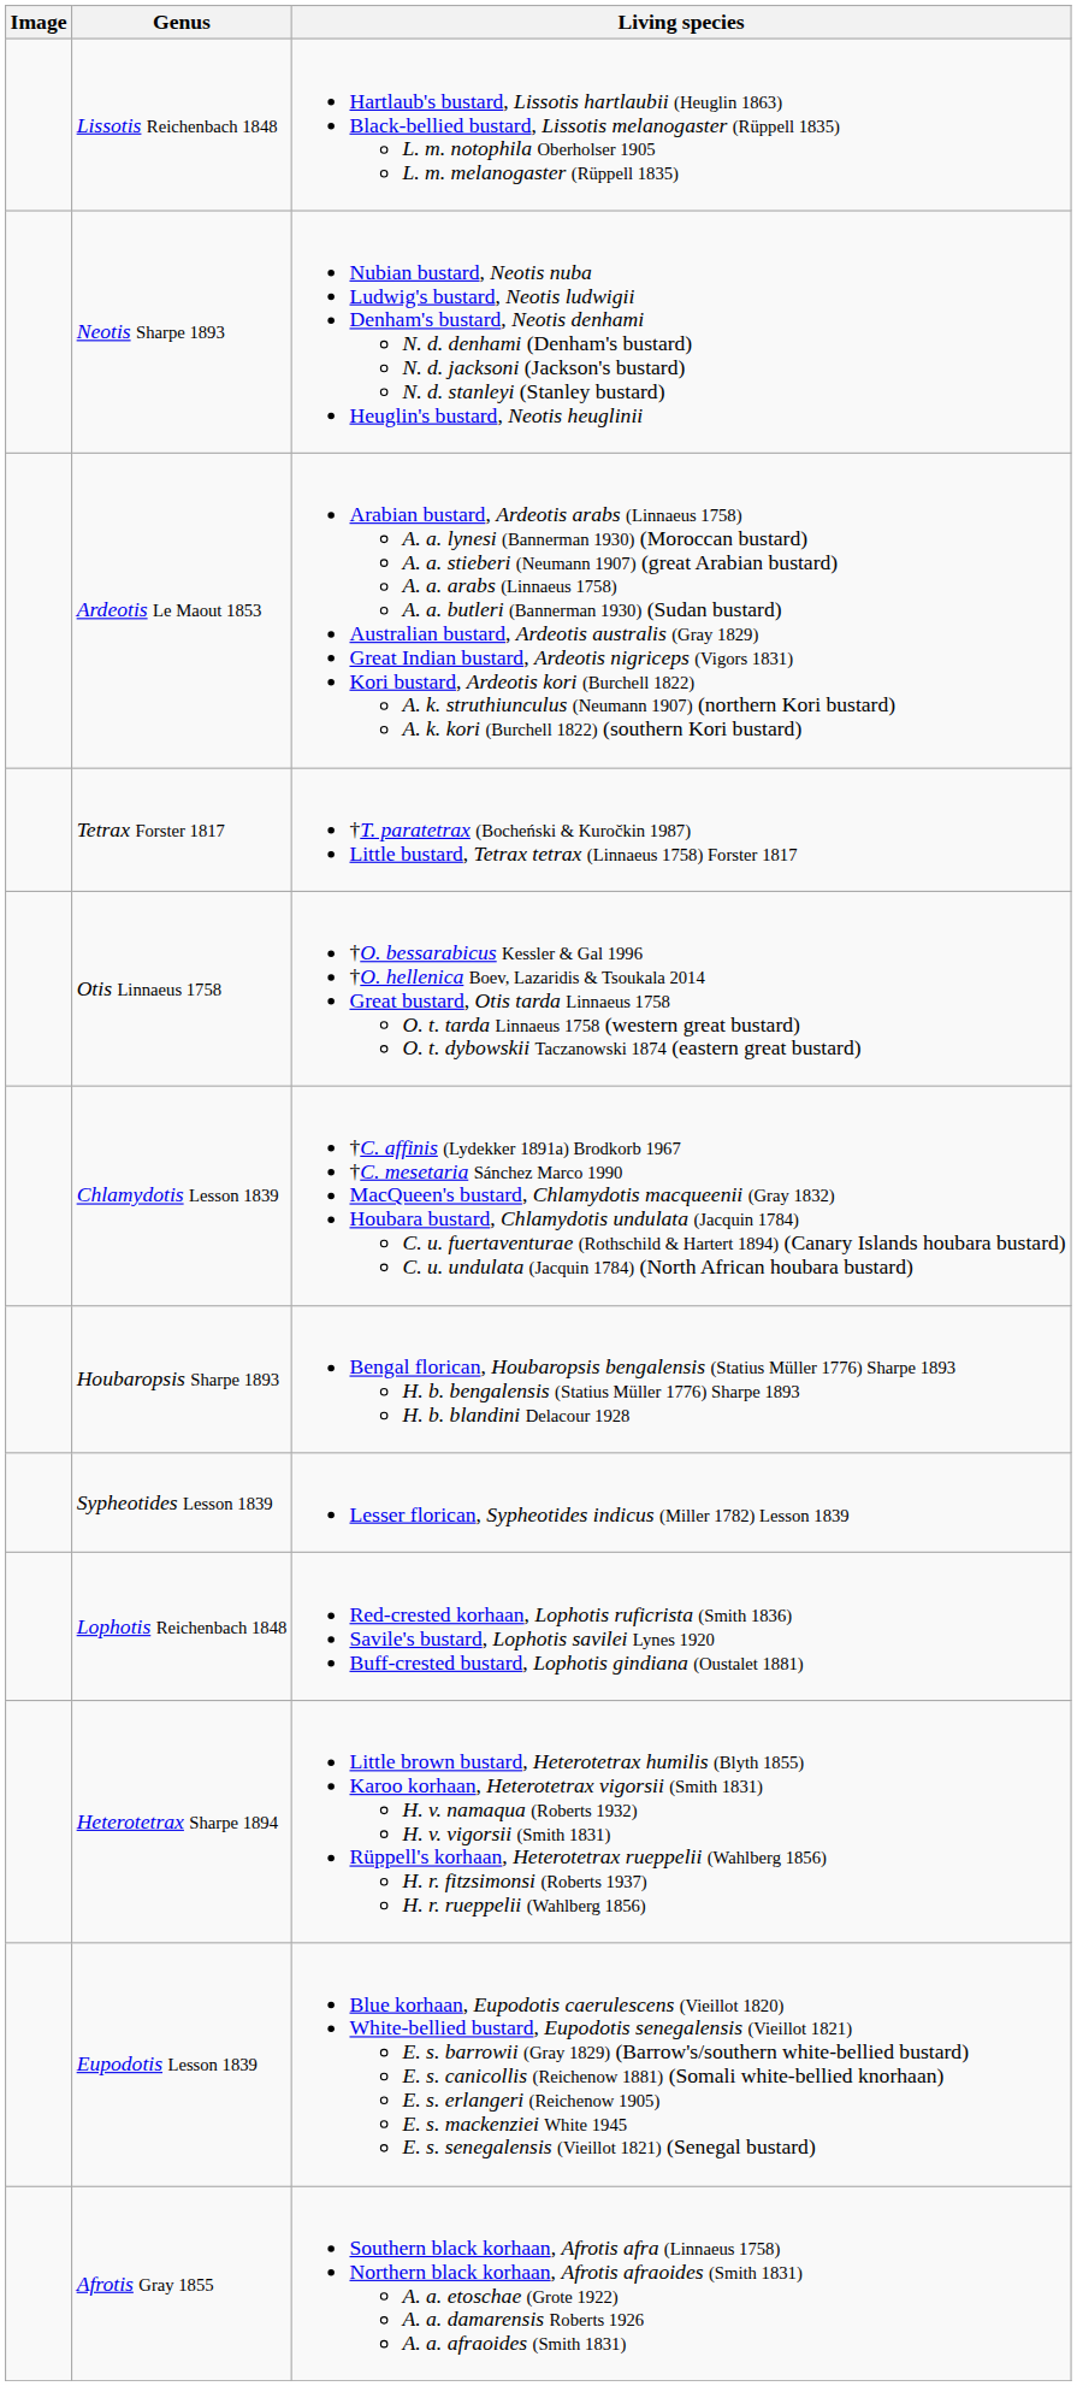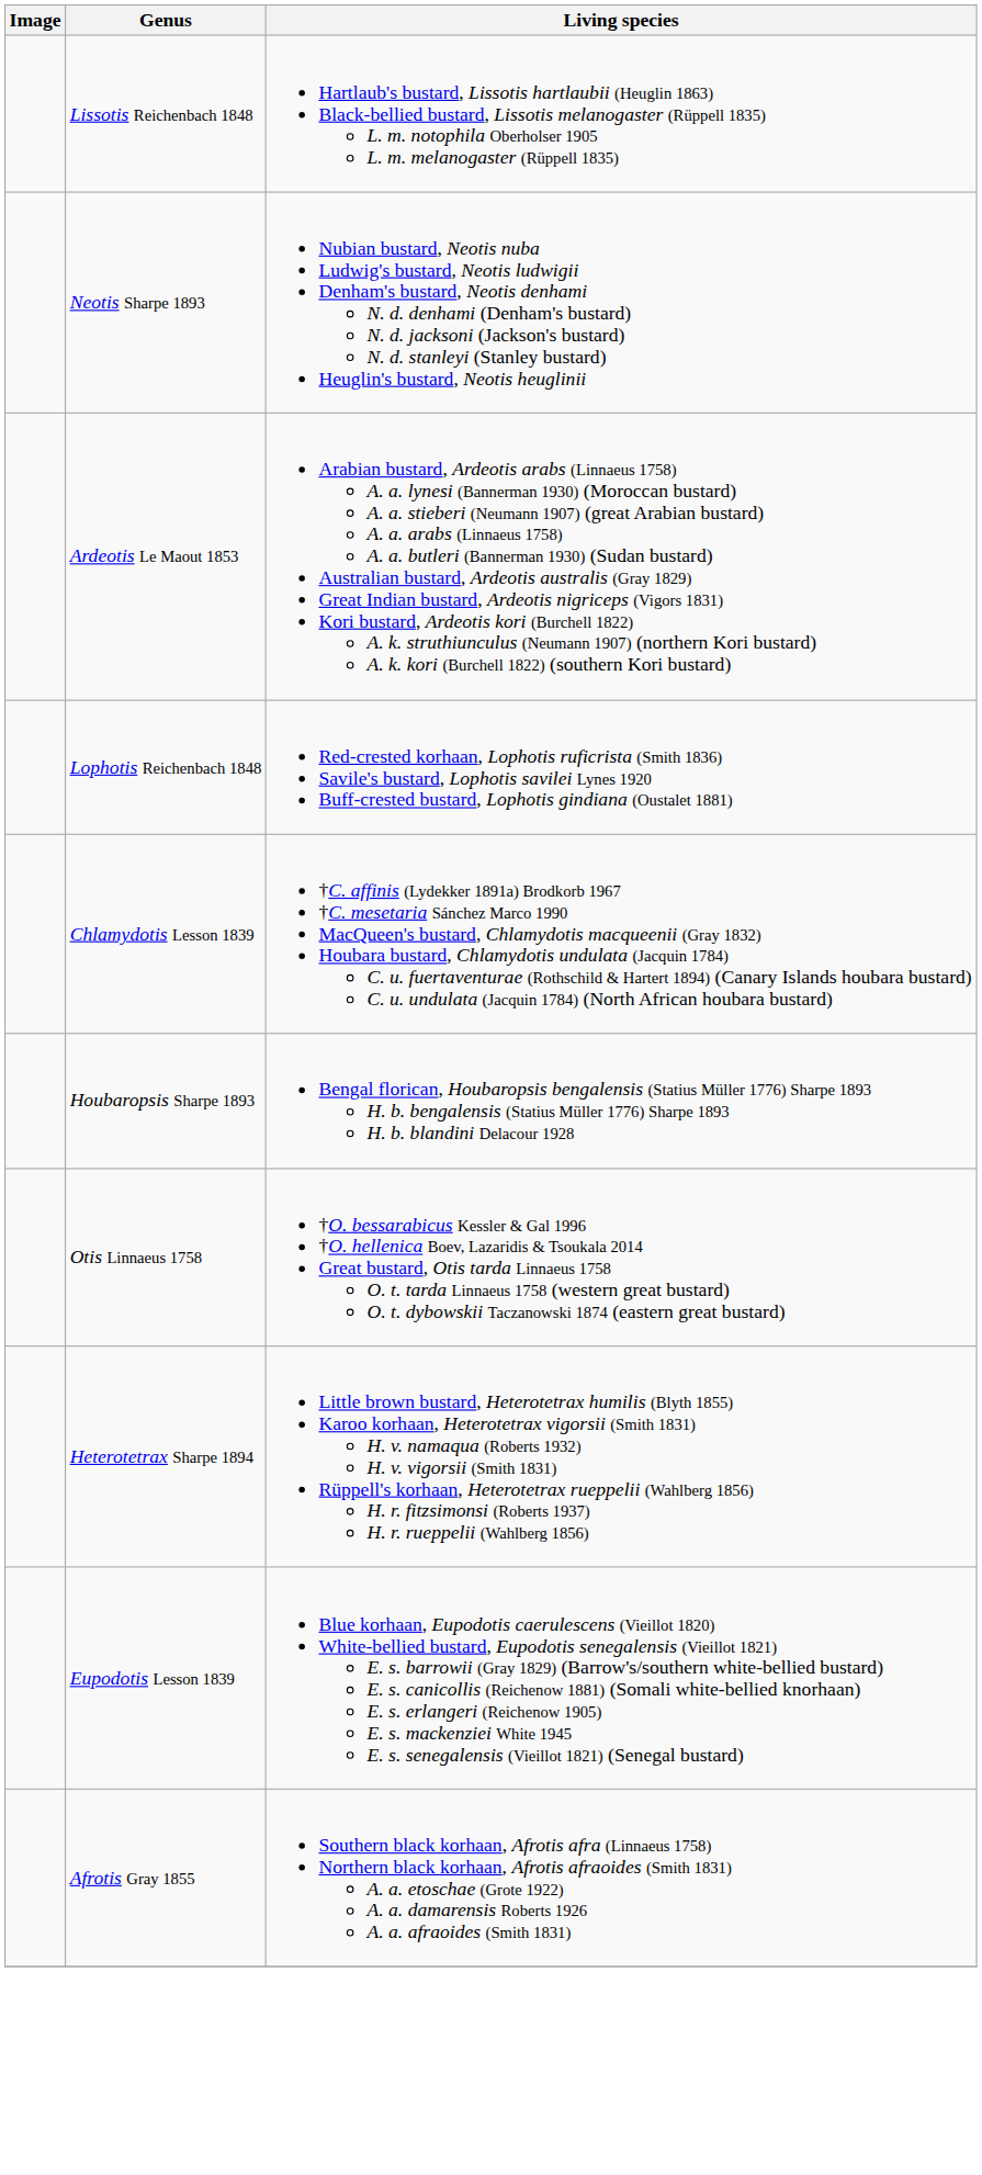 <table class="wikitable">
 <tr>
 <th>Image</th>
 <th>Genus</th>
 <th>Living species</th>
 </tr>
 <tr>
 <td></td>
 <td><em><a href='#'>Lissotis</a></em> <small>Reichenbach 1848</small></td>
 <td><br><ul><li><a href='#'>Hartlaub's bustard</a>, <em>Lissotis hartlaubii</em> <small>(Heuglin 1863)</small></li><li><a href='#'>Black-bellied bustard</a>, <em>Lissotis melanogaster</em> <small>(Rüppell 1835)</small><ul><li><em>L. m. notophila</em> <small>Oberholser 1905</small></li><li><em>L. m. melanogaster</em> <small>(Rüppell 1835)</small></li></ul></li></ul></td>
 </tr>
 <tr>
 <td></td>
 <td><em><a href='#'>Neotis</a></em> <small>Sharpe 1893</small></td>
 <td><br><ul><li><a href='#'>Nubian bustard</a>, <em>Neotis nuba</em></li><li><a href='#'>Ludwig's bustard</a>, <em>Neotis ludwigii</em></li><li><a href='#'>Denham's bustard</a>, <em>Neotis denhami</em><ul><li><em>N. d. denhami</em> (Denham's bustard)</li><li><em>N. d. jacksoni</em> (Jackson's bustard)</li><li><em>N. d. stanleyi</em> (Stanley bustard)</li></ul></li><li><a href='#'>Heuglin's bustard</a>, <em>Neotis heuglinii</em></li></ul></td>
 </tr>
 <tr>
 <td></td>
 <td><em><a href='#'>Ardeotis</a></em> <small>Le Maout 1853</small></td>
 <td><br><ul><li><a href='#'>Arabian bustard</a>, <em>Ardeotis arabs</em> <small>(Linnaeus 1758)</small><ul><li><em>A. a. lynesi</em> <small>(Bannerman 1930)</small> (Moroccan bustard)</li><li><em>A. a. stieberi</em> <small>(Neumann 1907)</small> (great Arabian bustard)</li><li><em>A. a. arabs</em> <small>(Linnaeus 1758)</small></li><li><em>A. a. butleri</em> <small>(Bannerman 1930)</small> (Sudan bustard)</li></ul></li><li><a href='#'>Australian bustard</a>, <em>Ardeotis australis</em> <small>(Gray 1829)</small></li><li><a href='#'>Great Indian bustard</a>, <em>Ardeotis nigriceps</em> <small>(Vigors 1831)</small></li><li><a href='#'>Kori bustard</a>, <em>Ardeotis kori</em> <small>(Burchell 1822)</small><ul><li><em>A. k. struthiunculus</em> <small>(Neumann 1907)</small> (northern Kori bustard)</li><li><em>A. k. kori</em> <small>(Burchell 1822)</small> (southern Kori bustard)</li></ul></li></ul></td>
 </tr>
 <tr>
 <td></td>
-<td><em>Tetrax</em> <small>Forster 1817</small></td>
-<td><br><ul><li>†<em><a href='#'>T. paratetrax</a></em> <small>(Bocheński & Kuročkin 1987)</small></li><li><a href='#'>Little bustard</a>, <em>Tetrax tetrax</em> <small>(Linnaeus 1758) Forster 1817</small></li></ul></td>
-</tr>
-<tr>
-<td></td>
-<td><em>Otis</em> <small>Linnaeus 1758</small></td>
-<td><br><ul><li>†<em><a href='#'>O. bessarabicus</a></em> <small>Kessler & Gal 1996</small></li><li>†<em><a href='#'>O. hellenica</a></em> <small>Boev, Lazaridis & Tsoukala 2014</small></li><li><a href='#'>Great bustard</a>, <em>Otis tarda</em> <small>Linnaeus 1758</small><ul><li><em>O. t. tarda</em> <small>Linnaeus 1758</small> (western great bustard)</li><li><em>O. t. dybowskii</em> <small>Taczanowski 1874</small> (eastern great bustard)</li></ul></li></ul></td>
+<td><em><a href='#'>Lophotis</a></em> <small>Reichenbach 1848</small></td>
+<td><br><ul><li><a href='#'>Red-crested korhaan</a>, <em>Lophotis ruficrista</em> <small>(Smith 1836)</small></li><li><a href='#'>Savile's bustard</a>, <em>Lophotis savilei</em> <small>Lynes 1920</small></li><li><a href='#'>Buff-crested bustard</a>, <em>Lophotis gindiana</em> <small>(Oustalet 1881)</small></li></ul></td>
 </tr>
 <tr>
 <td></td>
 <td><em><a href='#'>Chlamydotis</a></em> <small>Lesson 1839</small></td>
 <td><br><ul><li>†<em><a href='#'>C. affinis</a></em> <small>(Lydekker 1891a) Brodkorb 1967</small></li><li>†<em><a href='#'>C. mesetaria</a></em> <small>Sánchez Marco 1990</small></li><li><a href='#'>MacQueen's bustard</a>, <em>Chlamydotis macqueenii</em> <small>(Gray 1832)</small></li><li><a href='#'>Houbara bustard</a>, <em>Chlamydotis undulata</em> <small>(Jacquin 1784)</small><ul><li><em>C. u. fuertaventurae</em> <small>(Rothschild & Hartert 1894)</small> (Canary Islands houbara bustard)</li><li><em>C. u. undulata</em> <small>(Jacquin 1784)</small> (North African houbara bustard)</li></ul></li></ul></td>
 </tr>
 <tr>
 <td></td>
 <td><em>Houbaropsis</em> <small>Sharpe 1893</small></td>
 <td><br><ul><li><a href='#'>Bengal florican</a>, <em>Houbaropsis bengalensis</em> <small>(Statius Müller 1776) Sharpe 1893</small><ul><li><em>H. b. bengalensis</em> <small>(Statius Müller 1776) Sharpe 1893</small></li><li><em>H. b. blandini</em> <small>Delacour 1928</small></li></ul></li></ul></td>
 </tr>
 <tr>
 <td></td>
-<td><em>Sypheotides</em> <small>Lesson 1839</small></td>
-<td><br><ul><li><a href='#'>Lesser florican</a>, <em>Sypheotides indicus</em> <small>(Miller 1782) Lesson 1839</small></li></ul></td>
-</tr>
-<tr>
-<td></td>
-<td><em><a href='#'>Lophotis</a></em> <small>Reichenbach 1848</small></td>
-<td><br><ul><li><a href='#'>Red-crested korhaan</a>, <em>Lophotis ruficrista</em> <small>(Smith 1836)</small></li><li><a href='#'>Savile's bustard</a>, <em>Lophotis savilei</em> <small>Lynes 1920</small></li><li><a href='#'>Buff-crested bustard</a>, <em>Lophotis gindiana</em> <small>(Oustalet 1881)</small></li></ul></td>
+<td><em>Otis</em> <small>Linnaeus 1758</small></td>
+<td><br><ul><li>†<em><a href='#'>O. bessarabicus</a></em> <small>Kessler & Gal 1996</small></li><li>†<em><a href='#'>O. hellenica</a></em> <small>Boev, Lazaridis & Tsoukala 2014</small></li><li><a href='#'>Great bustard</a>, <em>Otis tarda</em> <small>Linnaeus 1758</small><ul><li><em>O. t. tarda</em> <small>Linnaeus 1758</small> (western great bustard)</li><li><em>O. t. dybowskii</em> <small>Taczanowski 1874</small> (eastern great bustard)</li></ul></li></ul></td>
 </tr>
 <tr>
 <td></td>
 <td><em><a href='#'>Heterotetrax</a></em> <small>Sharpe 1894</small></td>
 <td><br><ul><li><a href='#'>Little brown bustard</a>, <em>Heterotetrax humilis</em> <small>(Blyth 1855)</small></li><li><a href='#'>Karoo korhaan</a>, <em>Heterotetrax vigorsii</em> <small>(Smith 1831)</small><ul><li><em>H. v. namaqua</em> <small>(Roberts 1932)</small></li><li><em>H. v. vigorsii</em> <small>(Smith 1831)</small></li></ul></li><li><a href='#'>Rüppell's korhaan</a>, <em>Heterotetrax rueppelii</em> <small>(Wahlberg 1856)</small><ul><li><em>H. r. fitzsimonsi</em> <small>(Roberts 1937)</small></li><li><em>H. r. rueppelii</em> <small>(Wahlberg 1856)</small></li></ul></li></ul></td>
 </tr>
 <tr>
 <td></td>
 <td><em><a href='#'>Eupodotis</a></em> <small>Lesson 1839</small></td>
 <td><br><ul><li><a href='#'>Blue korhaan</a>, <em>Eupodotis caerulescens</em> <small>(Vieillot 1820)</small></li><li><a href='#'>White-bellied bustard</a>, <em>Eupodotis senegalensis</em> <small>(Vieillot 1821)</small><ul><li><em>E. s. barrowii</em> <small>(Gray 1829)</small> (Barrow's/southern white-bellied bustard)</li><li><em>E. s. canicollis</em> <small>(Reichenow 1881)</small> (Somali white-bellied knorhaan)</li><li><em>E. s. erlangeri</em> <small>(Reichenow 1905)</small></li><li><em>E. s. mackenziei</em> <small>White 1945</small></li><li><em>E. s. senegalensis</em> <small>(Vieillot 1821)</small> (Senegal bustard)</li></ul></li></ul></td>
 </tr>
 <tr>
 <td></td>
 <td><em><a href='#'>Afrotis</a></em> <small>Gray 1855</small></td>
 <td><br><ul><li><a href='#'>Southern black korhaan</a>, <em>Afrotis afra</em> <small>(Linnaeus 1758)</small></li><li><a href='#'>Northern black korhaan</a>, <em>Afrotis afraoides</em> <small>(Smith 1831)</small><ul><li><em>A. a. etoschae</em> <small>(Grote 1922)</small></li><li><em>A. a. damarensis</em> <small>Roberts 1926</small></li><li><em>A. a. afraoides</em> <small>(Smith 1831)</small></li></ul></li></ul></td>
 </tr>
 <tr>
 </tr>
 </table>
